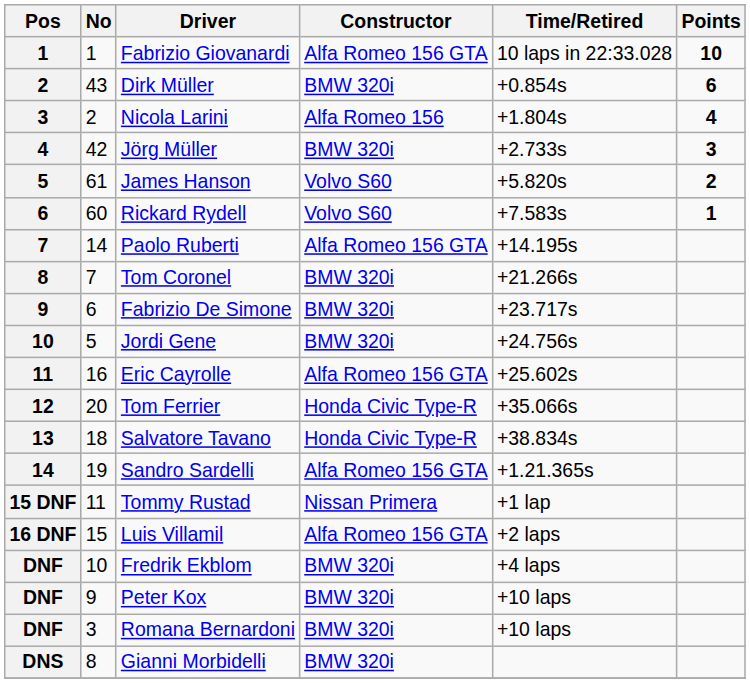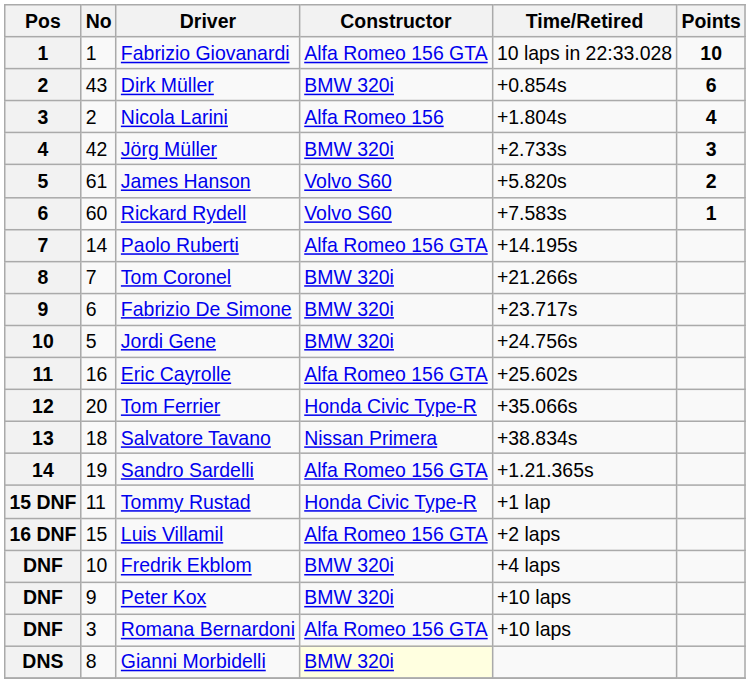 <table class="wikitable" style="font-size: 80%;">
 <tr>
 <th>Pos</th>
 <th>No</th>
 <th>Driver</th>
 <th>Constructor</th>
 <th>Time/Retired</th>
 <th>Points</th>
 </tr>
 <tr>
 <th>1</th>
 <td>1</td>
 <td> <a href='#'>Fabrizio Giovanardi</a></td>
 <td><a href='#'>Alfa Romeo 156 GTA</a></td>
 <td>10 laps in 22:33.028</td>
 <td style="text-align:center"><strong>10</strong></td>
 </tr>
 <tr>
 <th>2</th>
 <td>43</td>
 <td> <a href='#'>Dirk Müller</a></td>
 <td><a href='#'>BMW 320i</a></td>
 <td>+0.854s</td>
 <td style="text-align:center"><strong>6</strong></td>
 </tr>
 <tr>
 <th>3</th>
 <td>2</td>
 <td> <a href='#'>Nicola Larini</a></td>
 <td><a href='#'>Alfa Romeo 156</a></td>
 <td>+1.804s</td>
 <td style="text-align:center"><strong>4</strong></td>
 </tr>
 <tr>
 <th>4</th>
 <td>42</td>
 <td> <a href='#'>Jörg Müller</a></td>
 <td><a href='#'>BMW 320i</a></td>
 <td>+2.733s</td>
 <td style="text-align:center"><strong>3</strong></td>
 </tr>
 <tr>
 <th>5</th>
 <td>61</td>
 <td> <a href='#'>James Hanson</a></td>
 <td><a href='#'>Volvo S60</a></td>
 <td>+5.820s</td>
 <td style="text-align:center"><strong>2</strong></td>
 </tr>
 <tr>
 <th>6</th>
 <td>60</td>
 <td> <a href='#'>Rickard Rydell</a></td>
 <td><a href='#'>Volvo S60</a></td>
 <td>+7.583s</td>
 <td style="text-align:center"><strong>1</strong></td>
 </tr>
 <tr>
 <th>7</th>
 <td>14</td>
 <td> <a href='#'>Paolo Ruberti</a></td>
 <td><a href='#'>Alfa Romeo 156 GTA</a></td>
 <td>+14.195s</td>
 <td></td>
 </tr>
 <tr>
 <th>8</th>
 <td>7</td>
 <td> <a href='#'>Tom Coronel</a></td>
 <td><a href='#'>BMW 320i</a></td>
 <td>+21.266s</td>
 <td></td>
 </tr>
 <tr>
 <th>9</th>
 <td>6</td>
 <td> <a href='#'>Fabrizio De Simone</a></td>
 <td><a href='#'>BMW 320i</a></td>
 <td>+23.717s</td>
 <td></td>
 </tr>
 <tr>
 <th>10</th>
 <td>5</td>
 <td> <a href='#'>Jordi Gene</a></td>
 <td><a href='#'>BMW 320i</a></td>
 <td>+24.756s</td>
 <td></td>
 </tr>
 <tr>
 <th>11</th>
 <td>16</td>
 <td> <a href='#'>Eric Cayrolle</a></td>
 <td><a href='#'>Alfa Romeo 156 GTA</a></td>
 <td>+25.602s</td>
 <td></td>
 </tr>
 <tr>
 <th>12</th>
 <td>20</td>
 <td> <a href='#'>Tom Ferrier</a></td>
 <td><a href='#'>Honda Civic Type-R</a></td>
 <td>+35.066s</td>
 <td></td>
 </tr>
 <tr>
 <th>13</th>
 <td>18</td>
 <td> <a href='#'>Salvatore Tavano</a></td>
-<td><a href='#'>Honda Civic Type-R</a></td>
+<td><a href='#'>Nissan Primera</a></td>
 <td>+38.834s</td>
 <td></td>
 </tr>
 <tr>
 <th>14</th>
 <td>19</td>
 <td> <a href='#'>Sandro Sardelli</a></td>
 <td><a href='#'>Alfa Romeo 156 GTA</a></td>
 <td>+1.21.365s</td>
 <td></td>
 </tr>
 <tr>
 <th>15 DNF</th>
 <td>11</td>
 <td> <a href='#'>Tommy Rustad</a></td>
-<td><a href='#'>Nissan Primera</a></td>
+<td><a href='#'>Honda Civic Type-R</a></td>
 <td>+1 lap</td>
 <td></td>
 </tr>
 <tr>
 <th>16 DNF</th>
 <td>15</td>
 <td> <a href='#'>Luis Villamil</a></td>
 <td><a href='#'>Alfa Romeo 156 GTA</a></td>
 <td>+2 laps</td>
 <td></td>
 </tr>
 <tr>
 <th>DNF</th>
 <td>10</td>
 <td> <a href='#'>Fredrik Ekblom</a></td>
 <td><a href='#'>BMW 320i</a></td>
 <td>+4 laps</td>
 <td></td>
 </tr>
 <tr>
 <th>DNF</th>
 <td>9</td>
 <td> <a href='#'>Peter Kox</a></td>
 <td><a href='#'>BMW 320i</a></td>
 <td>+10 laps</td>
 <td></td>
 </tr>
 <tr>
 <th>DNF</th>
 <td>3</td>
 <td> <a href='#'>Romana Bernardoni</a></td>
-<td><a href='#'>BMW 320i</a></td>
+<td><a href='#'>Alfa Romeo 156 GTA</a></td>
 <td>+10 laps</td>
 <td></td>
 </tr>
 <tr>
 <th>DNS</th>
 <td>8</td>
 <td> <a href='#'>Gianni Morbidelli</a></td>
-<td><a href='#'>BMW 320i</a></td>
+<td style="background: lightyellow;"><a href='#'>BMW 320i</a></td>
 <td></td>
 <td></td>
 </tr>
 <tr>
 </tr>
 </table>
